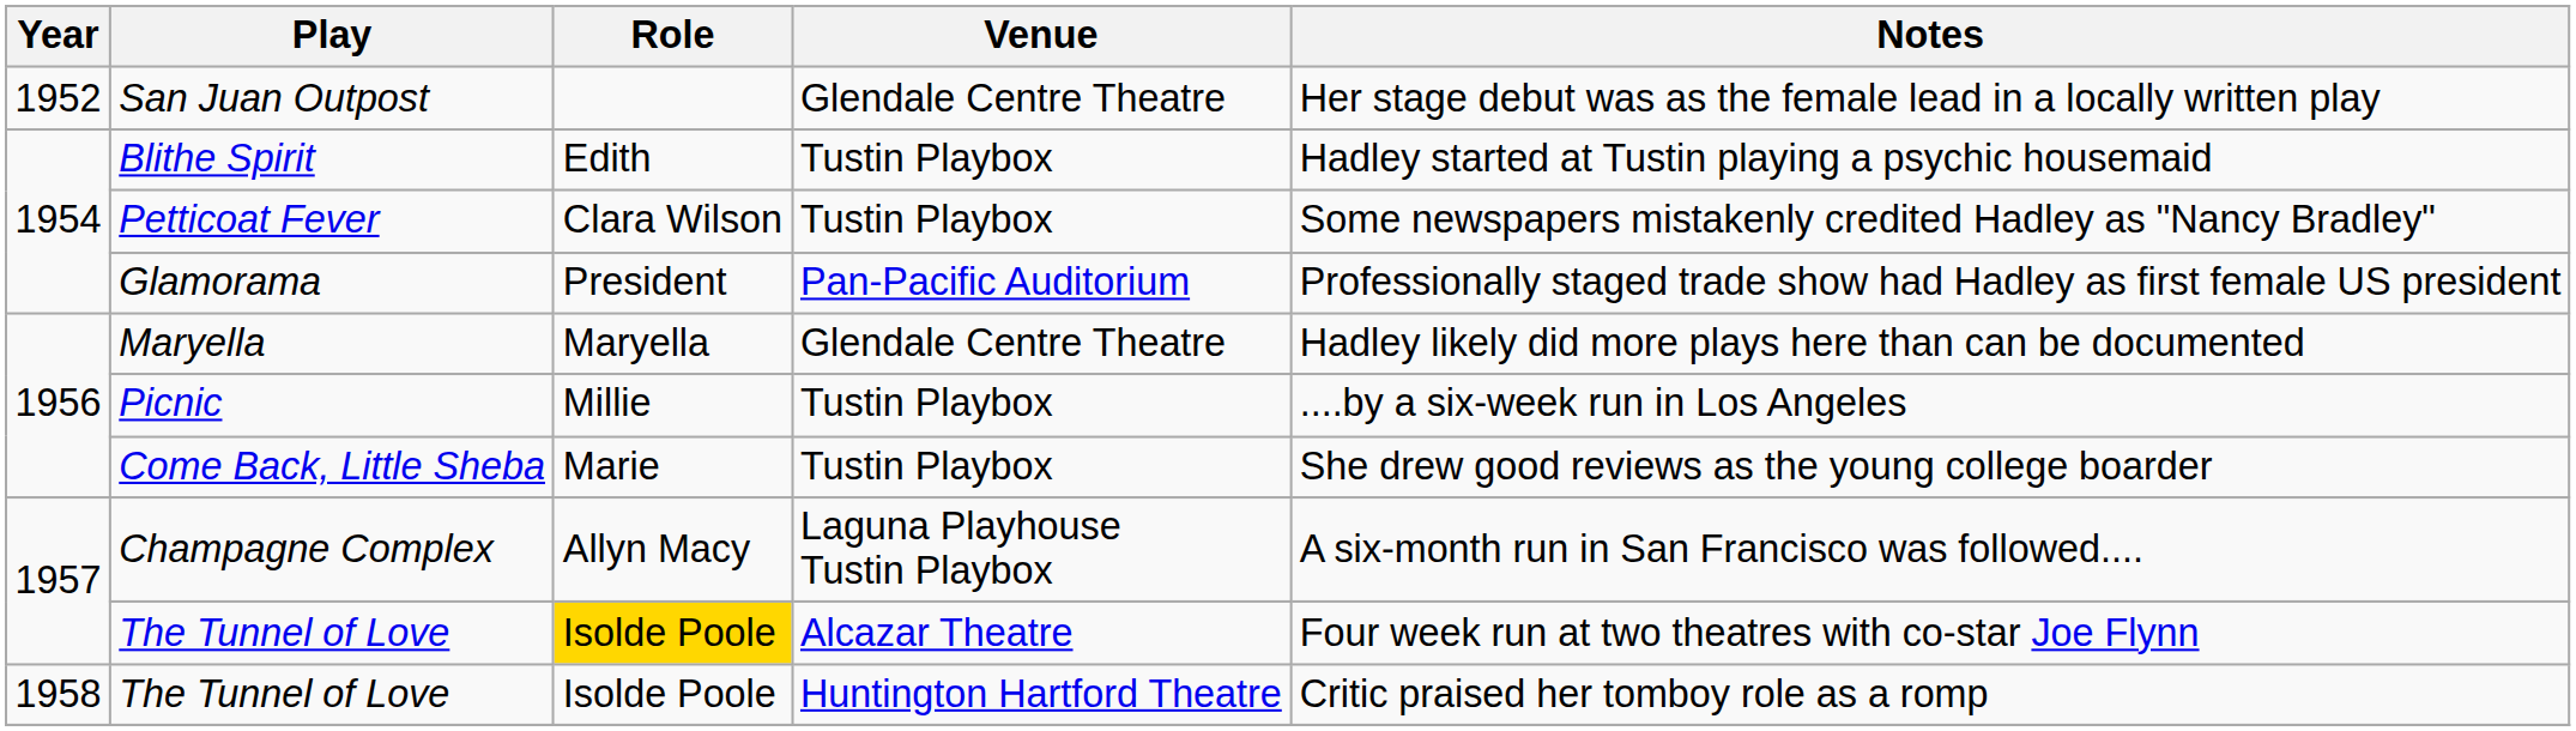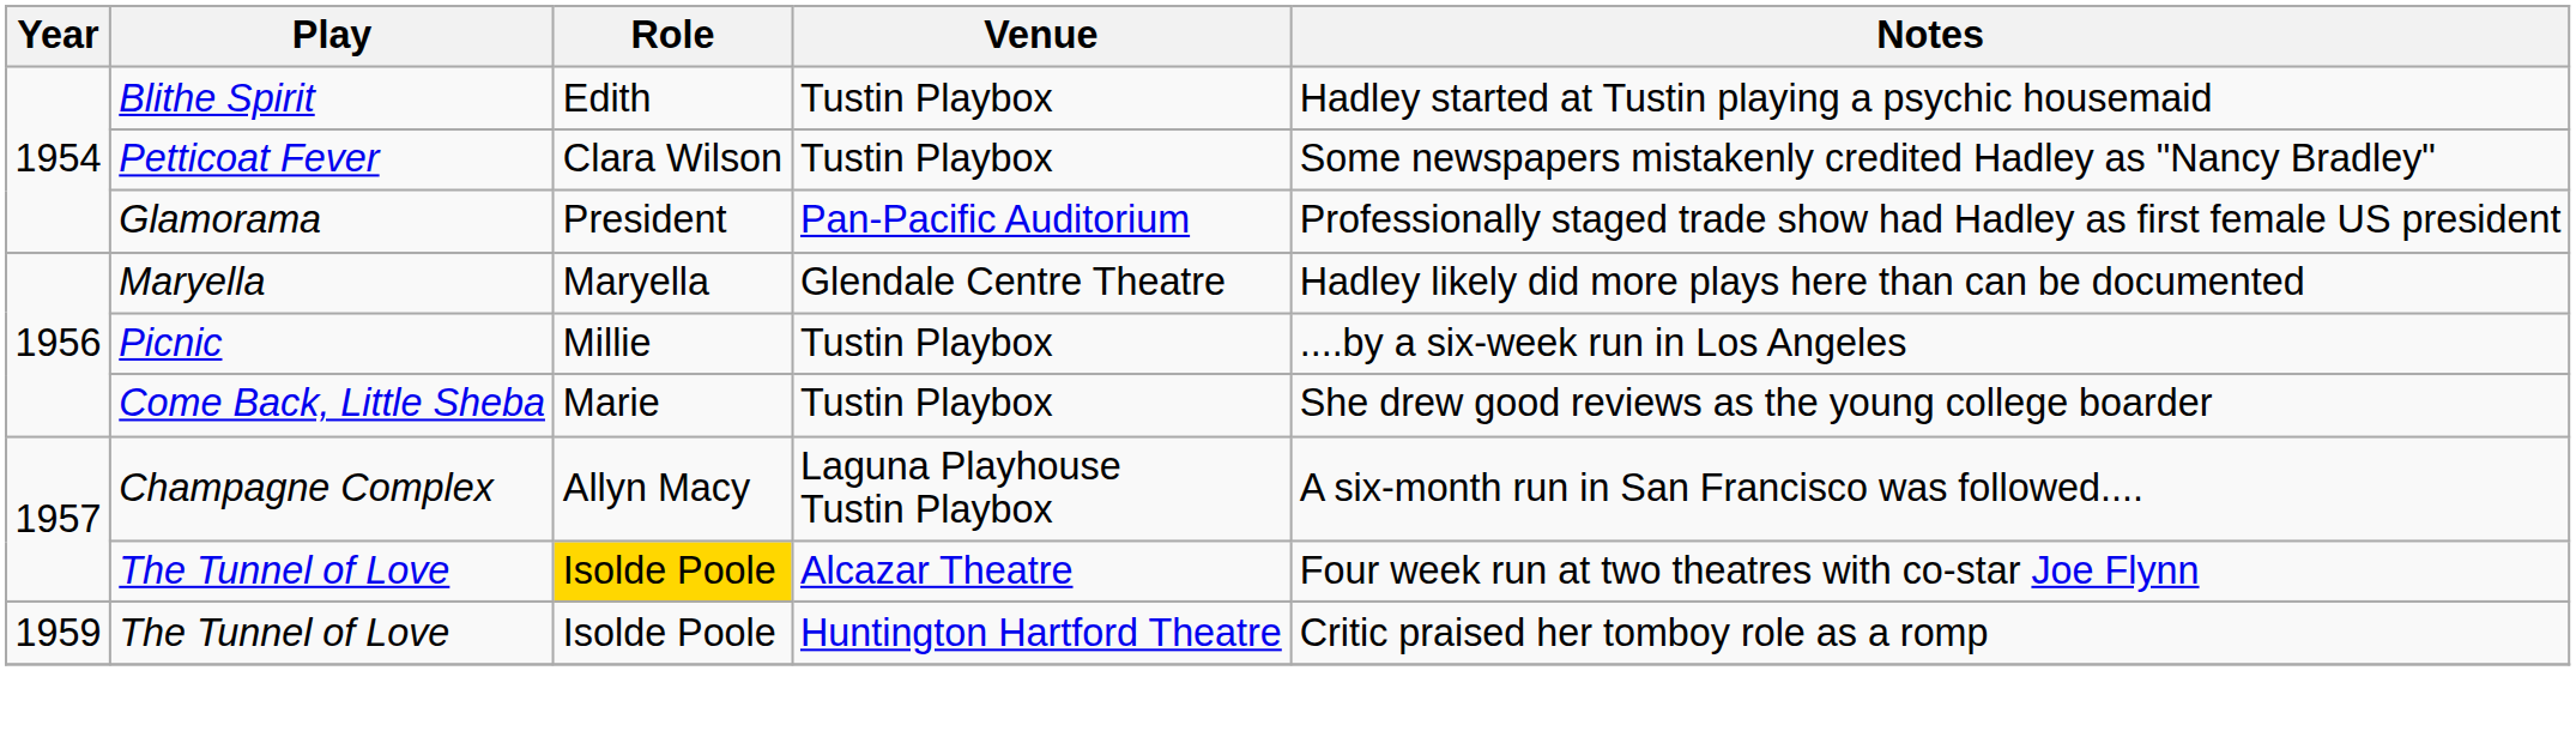 <table class="wikitable sortable plainrowheaders">
 <tr>
 <th scope="col">Year</th>
 <th scope="col">Play</th>
 <th scope="col">Role</th>
 <th scope="col">Venue</th>
 <th scope="col">Notes</th>
-</tr>
-<tr>
-<td>1952</td>
-<td><em>San Juan Outpost</em></td>
-<td></td>
-<td>Glendale Centre Theatre</td>
-<td>Her stage debut was as the female lead in a locally written play</td>
 </tr>
 <tr>
 <td rowspan=3>1954</td>
 <td><em><a href='#'>Blithe Spirit</a></em></td>
 <td>Edith</td>
 <td>Tustin Playbox</td>
 <td>Hadley started at Tustin playing a psychic housemaid</td>
 </tr>
 <tr>
 <td><em><a href='#'>Petticoat Fever</a></em></td>
 <td>Clara Wilson</td>
 <td>Tustin Playbox</td>
 <td>Some newspapers mistakenly credited Hadley as "Nancy Bradley"</td>
 </tr>
 <tr>
 <td><em>Glamorama</em></td>
 <td>President</td>
 <td><a href='#'>Pan-Pacific Auditorium</a></td>
 <td>Professionally staged trade show had Hadley as first female US president</td>
 </tr>
 <tr>
 <td rowspan=3>1956</td>
 <td><em>Maryella</em></td>
 <td>Maryella</td>
 <td>Glendale Centre Theatre</td>
 <td>Hadley likely did more plays here than can be documented </td>
 </tr>
 <tr>
 <td><em><a href='#'>Picnic</a></em></td>
 <td>Millie</td>
 <td>Tustin Playbox</td>
 <td>....by a six-week run in Los Angeles</td>
 </tr>
 <tr>
 <td><em><a href='#'>Come Back, Little Sheba</a></em></td>
 <td>Marie</td>
 <td>Tustin Playbox</td>
 <td>She drew good reviews as the young college boarder</td>
 </tr>
 <tr>
 <td rowspan=2>1957</td>
 <td><em>Champagne Complex</em></td>
 <td>Allyn Macy</td>
 <td>Laguna Playhouse<br>Tustin Playbox</td>
 <td>A six-month run in San Francisco was followed....</td>
 </tr>
 <tr>
 <td><em><a href='#'>The Tunnel of Love</a></em></td>
 <td style="background: gold;">Isolde Poole</td>
 <td><a href='#'>Alcazar Theatre</a></td>
 <td>Four week run at two theatres with co-star <a href='#'>Joe Flynn</a></td>
 </tr>
 <tr>
-<td>1958</td>
+<td>1959</td>
 <td><em>The Tunnel of Love</em></td>
 <td>Isolde Poole</td>
 <td><a href='#'>Huntington Hartford Theatre</a></td>
 <td>Critic praised her tomboy role as a romp</td>
 </tr>
 <tr>
 </tr>
 </table>
